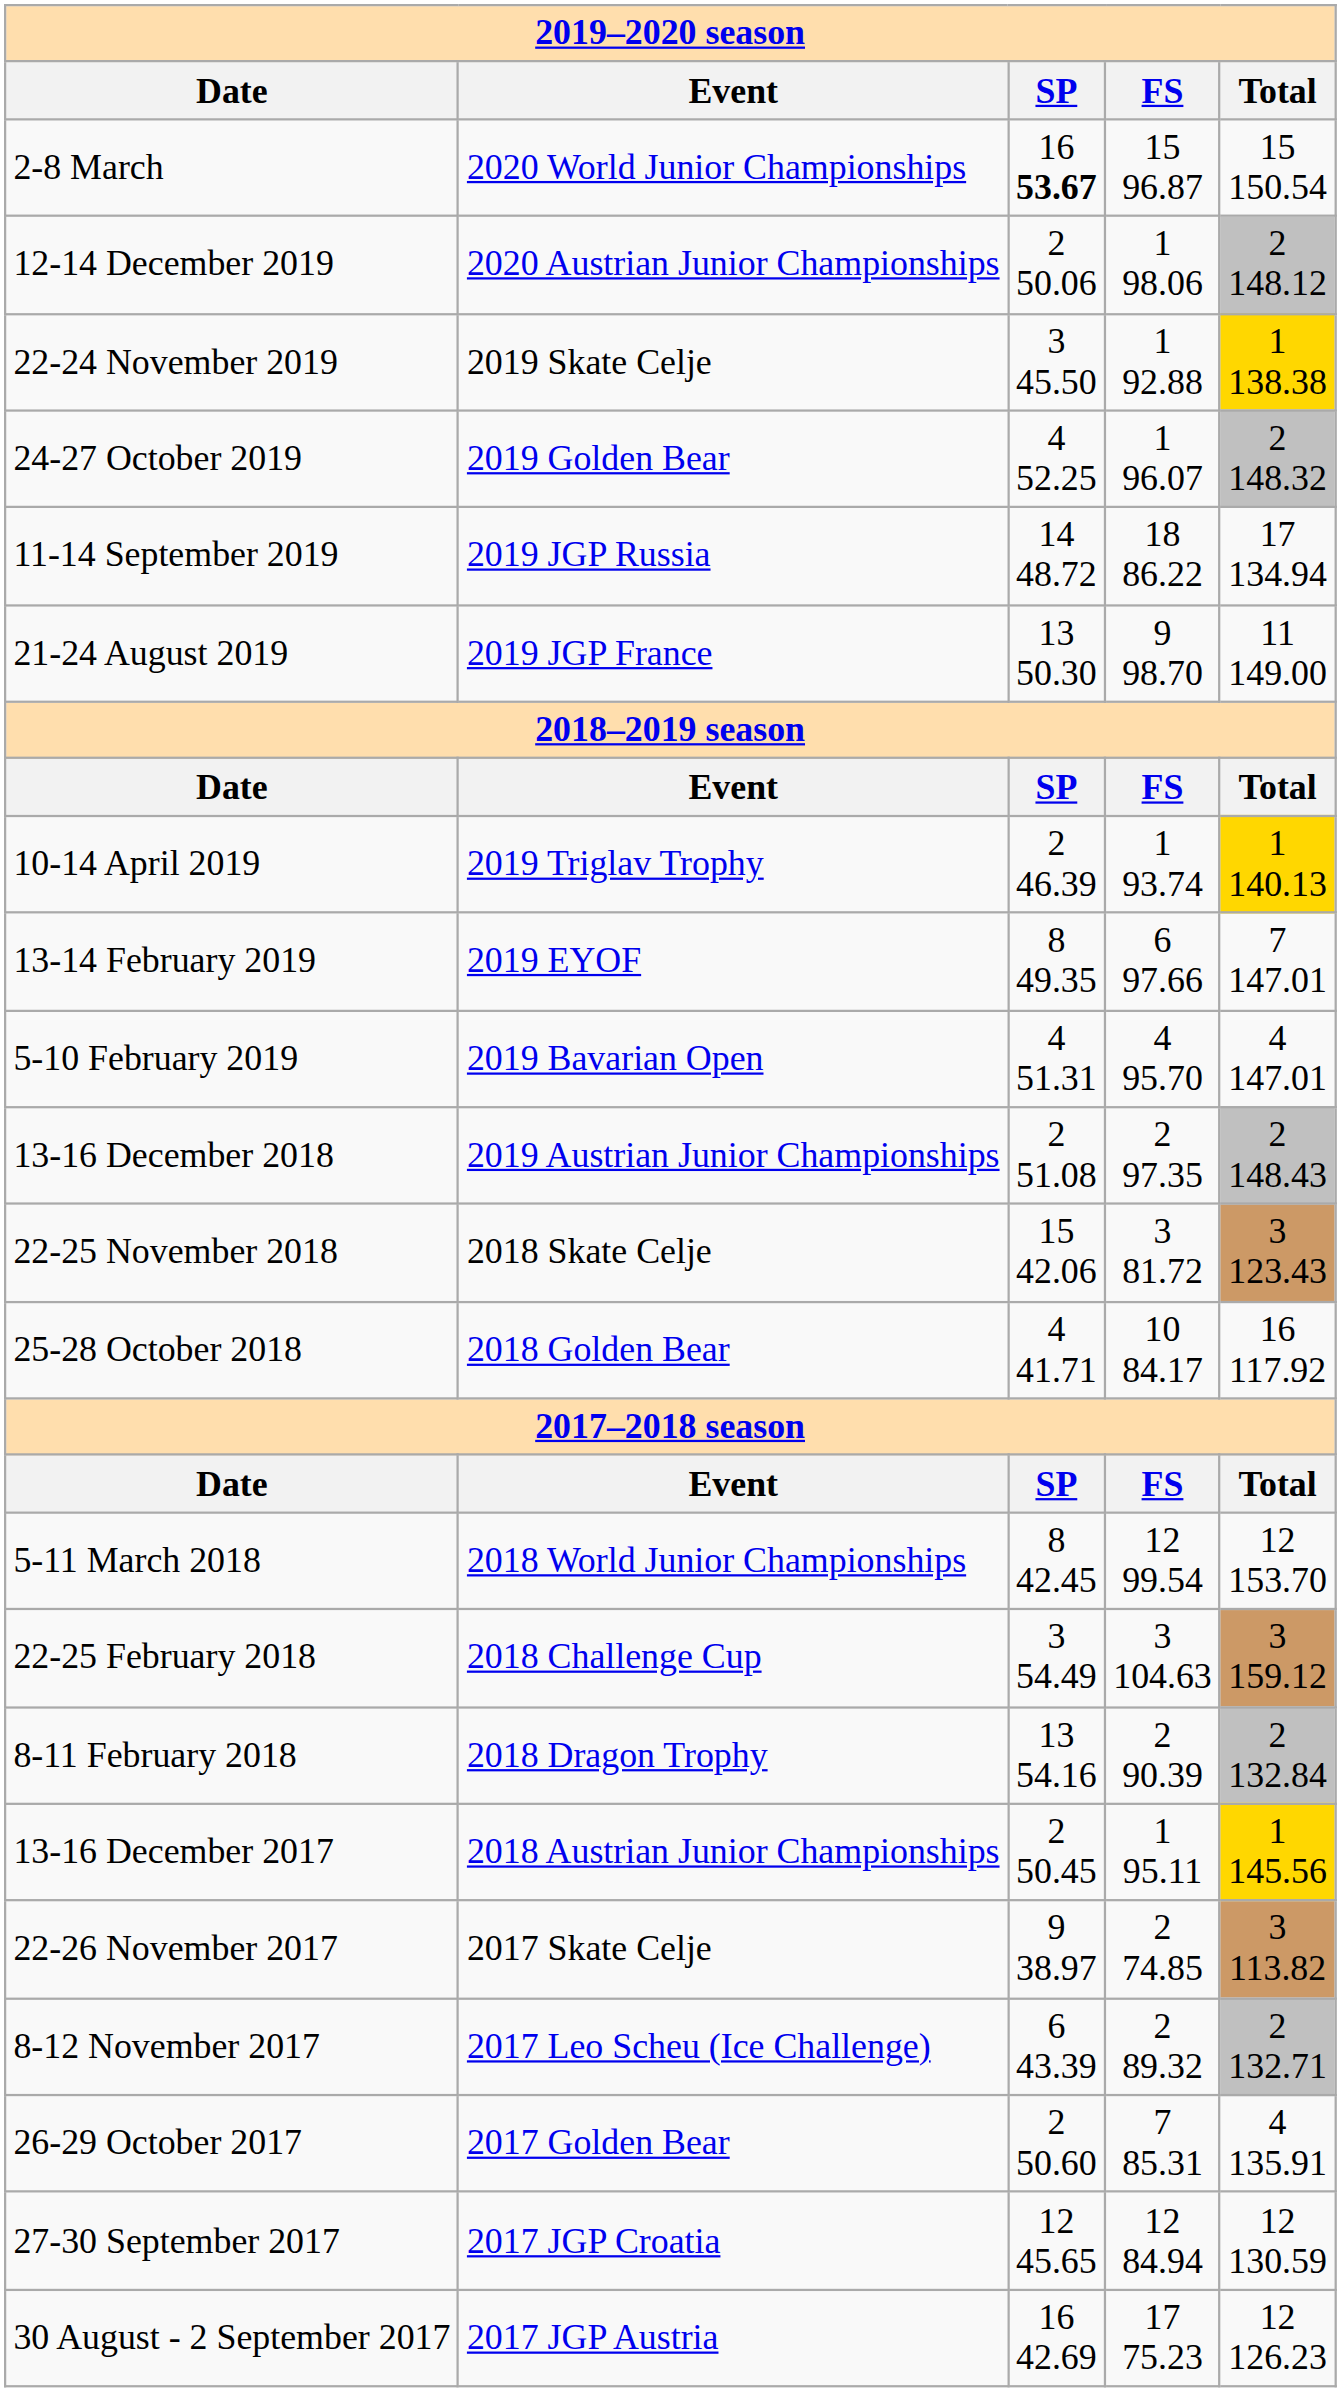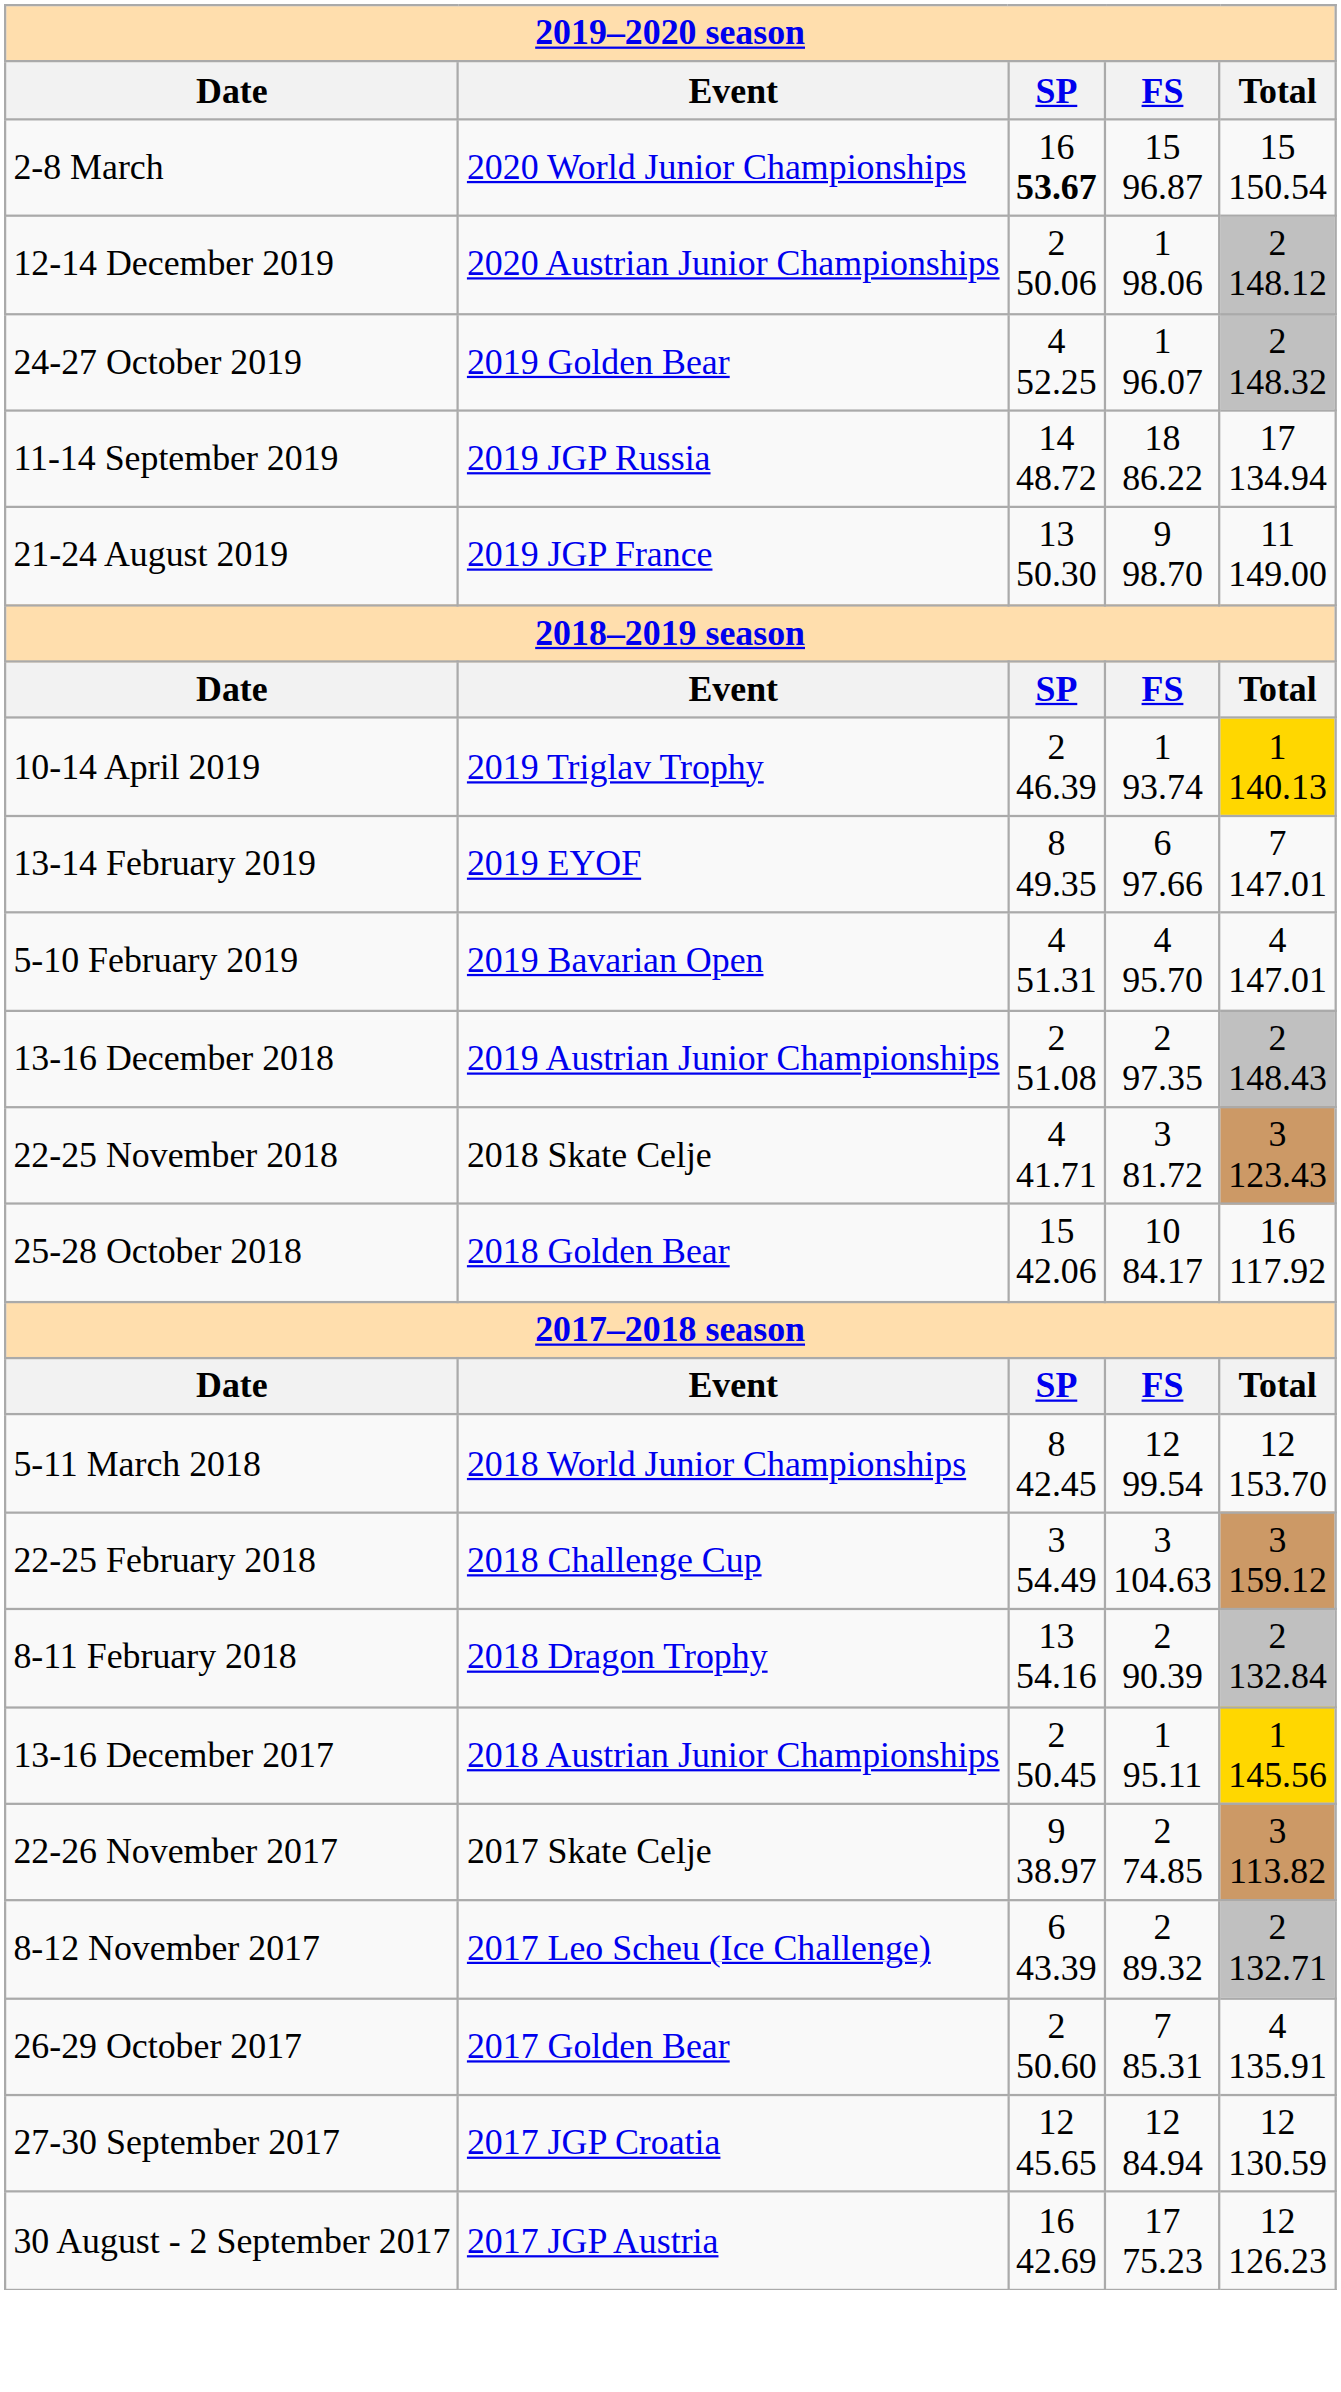 <table class="wikitable">
 <tr>
 <td style="background-color: #ffdead; " colspan=5 align=center><a href='#'><strong>2019–2020 season</strong></a></td>
 </tr>
 <tr>
 <th>Date</th>
 <th>Event</th>
 <th><a href='#'>SP</a></th>
 <th><a href='#'>FS</a></th>
 <th>Total</th>
 </tr>
 <tr>
 <td>2-8 March</td>
 <td><a href='#'>2020 World Junior Championships</a></td>
 <td align=center>16 <br> <strong>53.67</strong></td>
 <td align=center>15 <br> 96.87</td>
 <td align=center>15 <br> 150.54</td>
 </tr>
 <tr>
 <td>12-14 December 2019</td>
 <td><a href='#'>2020 Austrian Junior Championships</a></td>
 <td align=center>2 <br> 50.06</td>
 <td align=center>1 <br> 98.06</td>
 <td align=center bgcolor=silver>2 <br> 148.12</td>
-</tr>
-<tr>
-<td>22-24 November 2019</td>
-<td>2019 Skate Celje</td>
-<td align=center>3 <br> 45.50</td>
-<td align=center>1 <br> 92.88</td>
-<td align=center bgcolor=gold>1 <br> 138.38</td>
 </tr>
 <tr>
 <td>24-27 October 2019</td>
 <td><a href='#'>2019 Golden Bear</a></td>
 <td align=center>4 <br> 52.25</td>
 <td align=center>1 <br> 96.07</td>
 <td align=center bgcolor=silver>2 <br> 148.32</td>
 </tr>
 <tr>
 <td>11-14 September 2019</td>
 <td><a href='#'>2019 JGP Russia</a></td>
 <td align=center>14 <br> 48.72</td>
 <td align=center>18 <br> 86.22</td>
 <td align=center>17 <br> 134.94</td>
 </tr>
 <tr>
 <td>21-24 August 2019</td>
 <td><a href='#'>2019 JGP France</a></td>
 <td align=center>13 <br> 50.30</td>
 <td align=center>9 <br> 98.70</td>
 <td align=center>11 <br> 149.00</td>
 </tr>
 <tr>
 <td style="background-color: #ffdead; " colspan=5 align=center><a href='#'><strong>2018–2019 season</strong></a></td>
 </tr>
 <tr>
 <th>Date</th>
 <th>Event</th>
 <th><a href='#'>SP</a></th>
 <th><a href='#'>FS</a></th>
 <th>Total</th>
 </tr>
 <tr>
 <td>10-14 April 2019</td>
 <td><a href='#'>2019 Triglav Trophy</a></td>
 <td align=center>2 <br> 46.39</td>
 <td align=center>1 <br> 93.74</td>
 <td align=center bgcolor=gold>1 <br> 140.13</td>
 </tr>
 <tr>
 <td>13-14 February 2019</td>
 <td><a href='#'>2019 EYOF</a></td>
 <td align=center>8 <br> 49.35</td>
 <td align=center>6 <br> 97.66</td>
 <td align=center>7 <br> 147.01</td>
 </tr>
 <tr>
 <td>5-10 February 2019</td>
 <td><a href='#'>2019 Bavarian Open</a></td>
 <td align=center>4 <br> 51.31</td>
 <td align=center>4 <br> 95.70</td>
 <td align=center>4 <br> 147.01</td>
 </tr>
 <tr>
 <td>13-16 December 2018</td>
 <td><a href='#'>2019 Austrian Junior Championships</a></td>
 <td align=center>2 <br> 51.08</td>
 <td align=center>2 <br> 97.35</td>
 <td align=center bgcolor=silver>2 <br> 148.43</td>
 </tr>
 <tr>
 <td>22-25 November 2018</td>
 <td>2018 Skate Celje</td>
-<td align=center>15 <br> 42.06</td>
+<td align=center>4 <br> 41.71</td>
 <td align=center>3 <br> 81.72</td>
 <td align=center bgcolor=cc9966>3 <br> 123.43</td>
 </tr>
 <tr>
 <td>25-28 October 2018</td>
 <td><a href='#'>2018 Golden Bear</a></td>
-<td align=center>4 <br> 41.71</td>
+<td align=center>15 <br> 42.06</td>
 <td align=center>10 <br> 84.17</td>
 <td align=center>16 <br> 117.92</td>
 </tr>
 <tr>
 <td style="background-color: #ffdead; " colspan=5 align=center><a href='#'><strong>2017–2018 season</strong></a></td>
 </tr>
 <tr>
 <th>Date</th>
 <th>Event</th>
 <th><a href='#'>SP</a></th>
 <th><a href='#'>FS</a></th>
 <th>Total</th>
 </tr>
 <tr>
 <td>5-11 March 2018</td>
 <td><a href='#'>2018 World Junior Championships</a></td>
 <td align=center>8 <br> 42.45</td>
 <td align=center>12 <br> 99.54</td>
 <td align=center>12 <br> 153.70</td>
 </tr>
 <tr>
 <td>22-25 February 2018</td>
 <td><a href='#'>2018 Challenge Cup</a></td>
 <td align=center>3 <br> 54.49</td>
 <td align=center>3 <br> 104.63</td>
 <td align=center bgcolor=cc9966>3 <br> 159.12</td>
 </tr>
 <tr>
 <td>8-11 February 2018</td>
 <td><a href='#'>2018 Dragon Trophy</a></td>
 <td align=center>13 <br> 54.16</td>
 <td align=center>2 <br> 90.39</td>
 <td align=center bgcolor=silver>2 <br> 132.84</td>
 </tr>
 <tr>
 <td>13-16 December 2017</td>
 <td><a href='#'>2018 Austrian Junior Championships</a></td>
 <td align=center>2 <br> 50.45</td>
 <td align=center>1 <br> 95.11</td>
 <td align=center bgcolor=gold>1 <br> 145.56</td>
 </tr>
 <tr>
 <td>22-26 November 2017</td>
 <td>2017 Skate Celje</td>
 <td align=center>9 <br> 38.97</td>
 <td align=center>2 <br> 74.85</td>
 <td align=center bgcolor=cc9966>3 <br> 113.82</td>
 </tr>
 <tr>
 <td>8-12 November 2017</td>
 <td><a href='#'>2017 Leo Scheu (Ice Challenge)</a></td>
 <td align=center>6 <br> 43.39</td>
 <td align=center>2 <br> 89.32</td>
 <td align=center bgcolor=silver>2 <br> 132.71</td>
 </tr>
 <tr>
 <td>26-29 October 2017</td>
 <td><a href='#'>2017 Golden Bear</a></td>
 <td align=center>2 <br> 50.60</td>
 <td align=center>7 <br> 85.31</td>
 <td align=center>4 <br> 135.91</td>
 </tr>
 <tr>
 <td>27-30 September 2017</td>
 <td><a href='#'>2017 JGP Croatia</a></td>
 <td align=center>12 <br> 45.65</td>
 <td align=center>12 <br> 84.94</td>
 <td align=center>12 <br> 130.59</td>
 </tr>
 <tr>
 <td>30 August - 2 September 2017</td>
 <td><a href='#'>2017 JGP Austria</a></td>
 <td align=center>16 <br> 42.69</td>
 <td align=center>17 <br> 75.23</td>
 <td align=center>12 <br> 126.23</td>
 </tr>
 </table>
